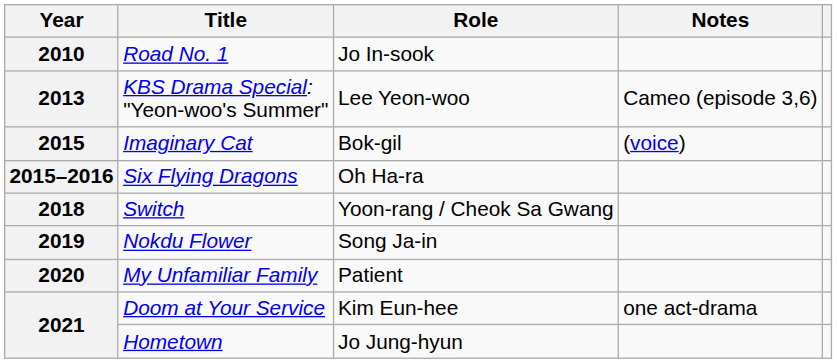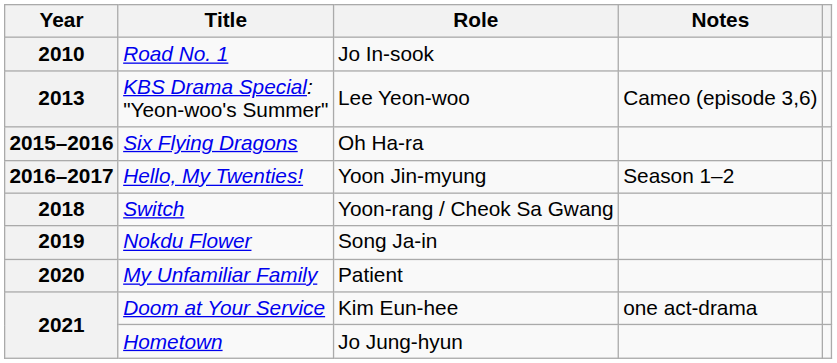 <table class="wikitable plainrowheaders sortable">
 <tr>
 <th scope="col">Year</th>
 <th scope="col">Title</th>
 <th scope="col">Role</th>
 <th scope="col">Notes</th>
 <th scope="col" class="unsortable"></th>
 </tr>
 <tr>
 <th scope="row">2010</th>
 <td><em><a href='#'>Road No. 1</a></em></td>
 <td>Jo In-sook</td>
 <td></td>
 <td style="text-align:center"></td>
 </tr>
 <tr>
 <th scope="row">2013</th>
 <td><em><a href='#'>KBS Drama Special</a>:</em><br>"Yeon-woo's Summer"</td>
 <td>Lee Yeon-woo</td>
 <td>Cameo (episode 3,6)</td>
 <td style="text-align:center"></td>
 </tr>
 <tr>
-<th scope="row">2015</th>
-<td><em><a href='#'>Imaginary Cat</a></em></td>
-<td>Bok-gil</td>
-<td>(<a href='#'>voice</a>)</td>
-<td style="text-align:center"></td>
-</tr>
-<tr>
 <th scope="row">2015–2016</th>
 <td><em><a href='#'>Six Flying Dragons</a></em></td>
 <td>Oh Ha-ra</td>
 <td></td>
+<td style="text-align:center"></td>
+</tr>
+<tr>
+<th scope="row">2016–2017</th>
+<td><em><a href='#'>Hello, My Twenties!</a></em></td>
+<td>Yoon Jin-myung</td>
+<td>Season 1–2</td>
 <td style="text-align:center"></td>
 </tr>
 <tr>
 <th scope="row">2018</th>
 <td><em><a href='#'>Switch</a></em></td>
 <td>Yoon-rang / Cheok Sa Gwang</td>
 <td></td>
 <td style="text-align:center"></td>
 </tr>
 <tr>
 <th scope="row">2019</th>
 <td><em><a href='#'>Nokdu Flower</a></em></td>
 <td>Song Ja-in</td>
 <td></td>
 <td style="text-align:center"></td>
 </tr>
 <tr>
 <th scope="row">2020</th>
 <td><em><a href='#'>My Unfamiliar Family</a></em></td>
 <td>Patient</td>
 <td></td>
 <td style="text-align:center"></td>
 </tr>
 <tr>
 <th scope="row" rowspan="2">2021</th>
 <td><em><a href='#'>Doom at Your Service</a></em></td>
 <td>Kim Eun-hee</td>
 <td>one act-drama</td>
 <td style="text-align:center"></td>
 </tr>
 <tr>
 <td><em><a href='#'>Hometown</a></em></td>
 <td>Jo Jung-hyun</td>
 <td></td>
 <td style="text-align:center"></td>
 </tr>
 </table>
